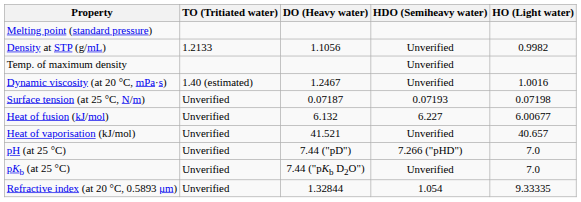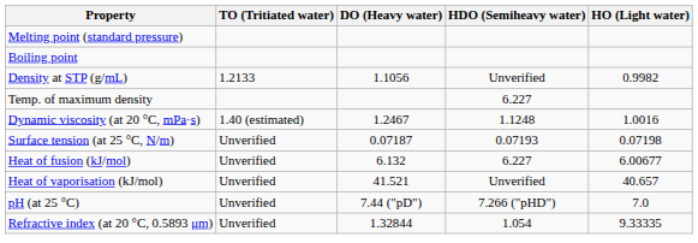 <table class="wikitable">
 <tr>
 <th>Property</th>
 <th>TO (Tritiated water)</th>
 <th>DO (Heavy water)</th>
 <th>HDO (Semiheavy water)</th>
 <th>HO (Light water)</th>
 </tr>
 <tr>
 <td><a href='#'>Melting point</a> (<a href='#'>standard pressure</a>)</td>
 <td></td>
 <td style="text-align:center;"></td>
 <td style="text-align:center;"></td>
 <td style="text-align:center;"></td>
 </tr>
 <tr>
+<td><a href='#'>Boiling point</a></td>
+<td></td>
+<td style="text-align:center;"></td>
+<td style="text-align:center;"></td>
+<td style="text-align:center;"></td>
+</tr>
+<tr>
 <td><a href='#'>Density</a> at <a href='#'>STP</a> (g/<a href='#'>mL</a>)</td>
 <td>1.2133</td>
 <td style="text-align:center;">1.1056</td>
 <td style="text-align:center;">Unverified</td>
 <td style="text-align:center;">0.9982</td>
 </tr>
 <tr>
 <td>Temp. of maximum density</td>
 <td></td>
 <td style="text-align:center;"></td>
-<td style="text-align:center;">Unverified</td>
+<td style="text-align:center;">6.227</td>
 <td style="text-align:center;"></td>
 </tr>
 <tr>
 <td><a href='#'>Dynamic viscosity</a> (at 20 °C, <a href='#'>mPa</a>·<a href='#'>s</a>)</td>
 <td>1.40 (estimated)</td>
 <td style="text-align:center;">1.2467</td>
-<td style="text-align:center;">Unverified</td>
+<td style="text-align:center;">1.1248</td>
 <td style="text-align:center;">1.0016</td>
 </tr>
 <tr>
 <td><a href='#'>Surface tension</a> (at 25 °C, <a href='#'>N</a>/<a href='#'>m</a>)</td>
 <td>Unverified</td>
 <td style="text-align:center;">0.07187</td>
 <td style="text-align:center;">0.07193</td>
 <td style="text-align:center;">0.07198</td>
 </tr>
 <tr>
 <td><a href='#'>Heat of fusion</a> (<a href='#'>kJ</a>/<a href='#'>mol</a>)</td>
 <td>Unverified</td>
 <td style="text-align:center;">6.132</td>
 <td style="text-align:center;">6.227</td>
 <td style="text-align:center;">6.00677</td>
 </tr>
 <tr>
 <td><a href='#'>Heat of vaporisation</a> (kJ/mol)</td>
 <td>Unverified</td>
 <td style="text-align:center;">41.521</td>
 <td style="text-align:center;">Unverified</td>
 <td style="text-align:center;">40.657</td>
 </tr>
 <tr>
 <td><a href='#'>pH</a> (at 25 °C)</td>
 <td>Unverified</td>
 <td style="text-align:center;">7.44 ("pD")</td>
 <td style="text-align:center;">7.266 ("pHD")</td>
 <td style="text-align:center;">7.0</td>
 </tr>
 <tr>
-<td><a href='#'>p<em>K</em><sub>b</sub></a> (at 25 °C)</td>
-<td>Unverified</td>
-<td style="text-align:center;">7.44 ("p<em>K</em><sub>b</sub> D<sub>2</sub>O")</td>
-<td style="text-align:center;">Unverified</td>
-<td style="text-align:center;">7.0</td>
-</tr>
-<tr>
 <td><a href='#'>Refractive index</a> (at 20 °C, 0.5893 <a href='#'>μm</a>)</td>
 <td>Unverified</td>
 <td style="text-align:center;">1.32844</td>
 <td style="text-align:center;">1.054</td>
 <td style="text-align:center;">9.33335</td>
 </tr>
 </table>
